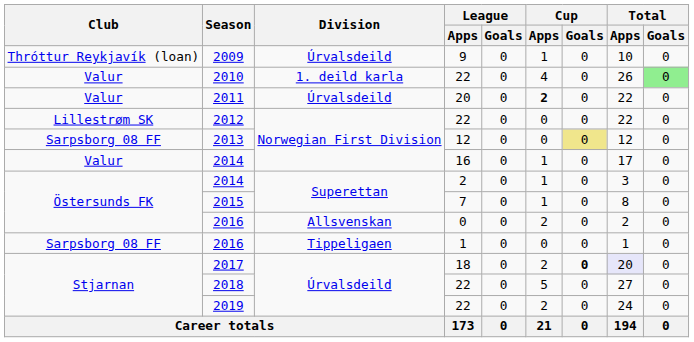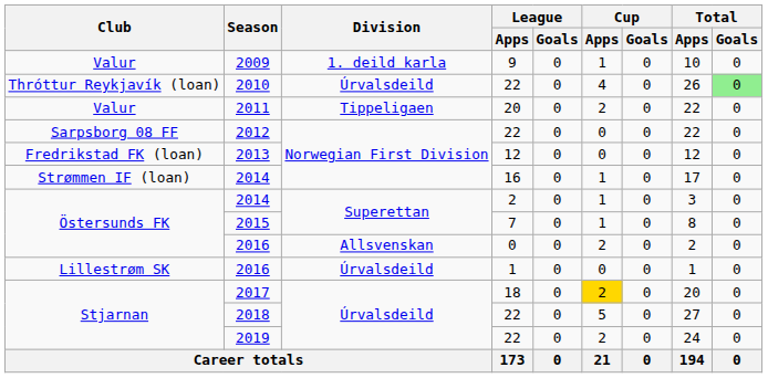 <table class="wikitable" style="text-align: center;">
 <tr>
 <th rowspan="2">Club</th>
 <th rowspan="2">Season</th>
 <th rowspan="2">Division</th>
 <th colspan="2">League</th>
 <th colspan="2">Cup</th>
 <th colspan="2">Total</th>
 </tr>
 <tr>
 <th>Apps</th>
 <th>Goals</th>
 <th>Apps</th>
 <th>Goals</th>
 <th>Apps</th>
 <th>Goals</th>
 </tr>
 <tr>
-<td valign="center"><a href='#'>Thróttur Reykjavík</a> (loan)</td>
+<td valign="center"><a href='#'>Valur</a></td>
 <td><a href='#'>2009</a></td>
-<td><a href='#'>Úrvalsdeild</a></td>
+<td><a href='#'>1. deild karla</a></td>
 <td>9</td>
 <td>0</td>
 <td>1</td>
 <td>0</td>
 <td>10</td>
 <td>0</td>
 </tr>
 <tr>
-<td valign="center"><a href='#'>Valur</a></td>
+<td valign="center"><a href='#'>Thróttur Reykjavík</a> (loan)</td>
 <td><a href='#'>2010</a></td>
-<td><a href='#'>1. deild karla</a></td>
+<td><a href='#'>Úrvalsdeild</a></td>
 <td>22</td>
 <td>0</td>
 <td>4</td>
 <td>0</td>
 <td>26</td>
 <td style="background: lightgreen;">0</td>
 </tr>
 <tr>
 <td valign="center"><a href='#'>Valur</a></td>
 <td><a href='#'>2011</a></td>
-<td><a href='#'>Úrvalsdeild</a></td>
+<td><a href='#'>Tippeligaen</a></td>
 <td>20</td>
 <td>0</td>
-<td><strong>2</strong></td>
+<td>2</td>
 <td>0</td>
 <td>22</td>
 <td>0</td>
 </tr>
 <tr>
-<td><a href='#'>Lillestrøm SK</a></td>
+<td><a href='#'>Sarpsborg 08 FF</a></td>
 <td><a href='#'>2012</a></td>
 <td rowspan="3"><a href='#'>Norwegian First Division</a></td>
 <td>22</td>
 <td>0</td>
 <td>0</td>
 <td>0</td>
 <td>22</td>
 <td>0</td>
 </tr>
 <tr>
-<td><a href='#'>Sarpsborg 08 FF</a></td>
+<td><a href='#'>Fredrikstad FK</a> (loan)</td>
 <td><a href='#'>2013</a></td>
 <td>12</td>
 <td>0</td>
 <td>0</td>
-<td style="background: khaki;">0</td>
+<td>0</td>
 <td>12</td>
 <td>0</td>
 </tr>
 <tr>
-<td valign="center"><a href='#'>Valur</a></td>
+<td><a href='#'>Strømmen IF</a> (loan)</td>
 <td><a href='#'>2014</a></td>
 <td>16</td>
 <td>0</td>
 <td>1</td>
 <td>0</td>
 <td>17</td>
 <td>0</td>
 </tr>
 <tr>
 <td rowspan="3" valign="center"><a href='#'>Östersunds FK</a></td>
 <td><a href='#'>2014</a></td>
 <td rowspan="2"><a href='#'>Superettan</a></td>
 <td>2</td>
 <td>0</td>
 <td>1</td>
 <td>0</td>
 <td>3</td>
 <td>0</td>
 </tr>
 <tr>
 <td><a href='#'>2015</a></td>
 <td>7</td>
 <td>0</td>
 <td>1</td>
 <td>0</td>
 <td>8</td>
 <td>0</td>
 </tr>
 <tr>
 <td><a href='#'>2016</a></td>
 <td><a href='#'>Allsvenskan</a></td>
 <td>0</td>
 <td>0</td>
 <td>2</td>
 <td>0</td>
 <td>2</td>
 <td>0</td>
 </tr>
 <tr>
-<td><a href='#'>Sarpsborg 08 FF</a></td>
+<td><a href='#'>Lillestrøm SK</a></td>
 <td><a href='#'>2016</a></td>
-<td><a href='#'>Tippeligaen</a></td>
+<td><a href='#'>Úrvalsdeild</a></td>
 <td>1</td>
 <td>0</td>
 <td>0</td>
 <td>0</td>
 <td>1</td>
 <td>0</td>
 </tr>
 <tr>
 <td rowspan="3" valign="center"><a href='#'>Stjarnan</a></td>
 <td><a href='#'>2017</a></td>
 <td rowspan="3"><a href='#'>Úrvalsdeild</a></td>
 <td>18</td>
 <td>0</td>
-<td>2</td>
-<td><strong>0</strong></td>
-<td style="background: lavender;">20</td>
+<td style="background: gold;">2</td>
+<td>0</td>
+<td>20</td>
 <td>0</td>
 </tr>
 <tr>
 <td><a href='#'>2018</a></td>
 <td>22</td>
 <td>0</td>
 <td>5</td>
 <td>0</td>
 <td>27</td>
 <td>0</td>
 </tr>
 <tr>
 <td><a href='#'>2019</a></td>
 <td>22</td>
 <td>0</td>
 <td>2</td>
 <td>0</td>
 <td>24</td>
 <td>0</td>
 </tr>
 <tr>
 <th colspan=3>Career totals</th>
 <th>173</th>
 <th>0</th>
 <th>21</th>
 <th>0</th>
 <th>194</th>
 <th>0</th>
 </tr>
 </table>
